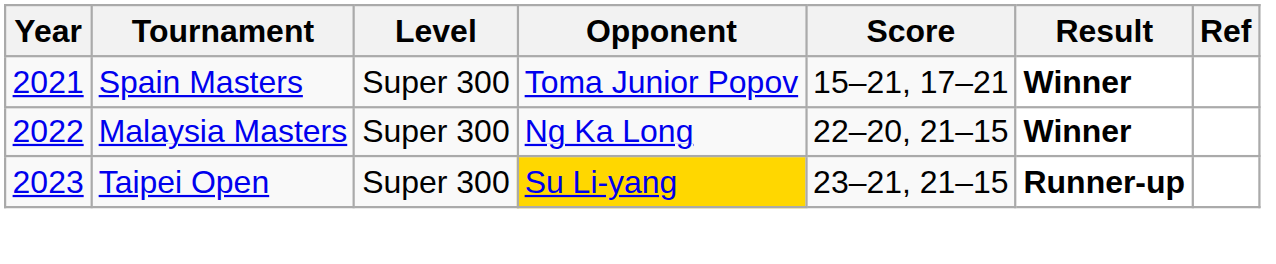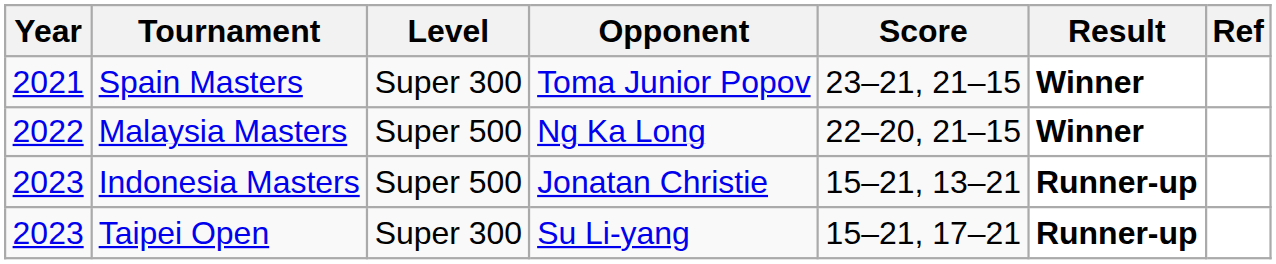 <table class="sortable wikitable" style="font-size: 90%">
 <tr>
 <th>Year</th>
 <th>Tournament</th>
 <th>Level</th>
 <th>Opponent</th>
 <th>Score</th>
 <th>Result</th>
 <th>Ref</th>
 </tr>
 <tr>
 <td align="center"><a href='#'>2021</a></td>
 <td align="left"><a href='#'>Spain Masters</a></td>
 <td align="left">Super 300</td>
 <td align="left"> <a href='#'>Toma Junior Popov</a></td>
-<td align="left">15–21, 17–21</td>
+<td align="left">23–21, 21–15</td>
 <td style="text-align:left; background:white"> <strong>Winner</strong></td>
 <td style="text-align:center; background:white"></td>
 </tr>
 <tr>
 <td align="center"><a href='#'>2022</a></td>
 <td align="left"><a href='#'>Malaysia Masters</a></td>
-<td align="left">Super 300</td>
+<td align="left">Super 500</td>
 <td align="left"> <a href='#'>Ng Ka Long</a></td>
 <td align="left">22–20, 21–15</td>
 <td style="text-align:left; background:white"> <strong>Winner</strong></td>
 <td style="text-align:center; background:white"></td>
 </tr>
 <tr>
 <td align="center"><a href='#'>2023</a></td>
+<td align="left"><a href='#'>Indonesia Masters</a></td>
+<td align="left">Super 500</td>
+<td align="left"> <a href='#'>Jonatan Christie</a></td>
+<td align="left">15–21, 13–21</td>
+<td style="text-align:left; background:white"> <strong>Runner-up</strong></td>
+<td style="text-align:center; background:white"></td>
+</tr>
+<tr>
+<td align="center"><a href='#'>2023</a></td>
 <td align="left"><a href='#'>Taipei Open</a></td>
 <td align="left">Super 300</td>
-<td align="left" style="background: gold;"> <a href='#'>Su Li-yang</a></td>
-<td align="left">23–21, 21–15</td>
+<td align="left"> <a href='#'>Su Li-yang</a></td>
+<td align="left">15–21, 17–21</td>
 <td style="text-align:left; background:white"> <strong>Runner-up</strong></td>
 <td style="text-align:center; background:white"></td>
 </tr>
 </table>
